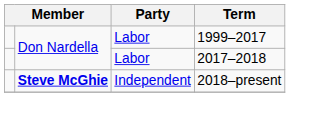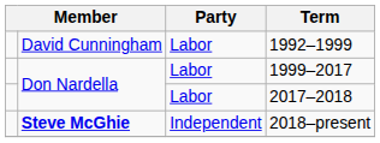 <table class="wikitable">
 <tr>
 <th colspan="2">Member</th>
 <th>Party</th>
 <th>Term</th>
+</tr>
+<tr>
+<td> </td>
+<td><a href='#'>David Cunningham</a></td>
+<td><a href='#'>Labor</a></td>
+<td>1992–1999</td>
 </tr>
 <tr>
 <td> </td>
 <td rowspan=2><a href='#'>Don Nardella</a></td>
 <td><a href='#'>Labor</a></td>
 <td>1999–2017</td>
 </tr>
 <tr>
 <td> </td>
 <td><a href='#'>Labor</a></td>
 <td>2017–2018</td>
 </tr>
 <tr>
 <td> </td>
 <td><strong><a href='#'>Steve McGhie</a></strong></td>
 <td><a href='#'>Independent</a></td>
 <td>2018–present</td>
 </tr>
 <tr>
 </tr>
 </table>
